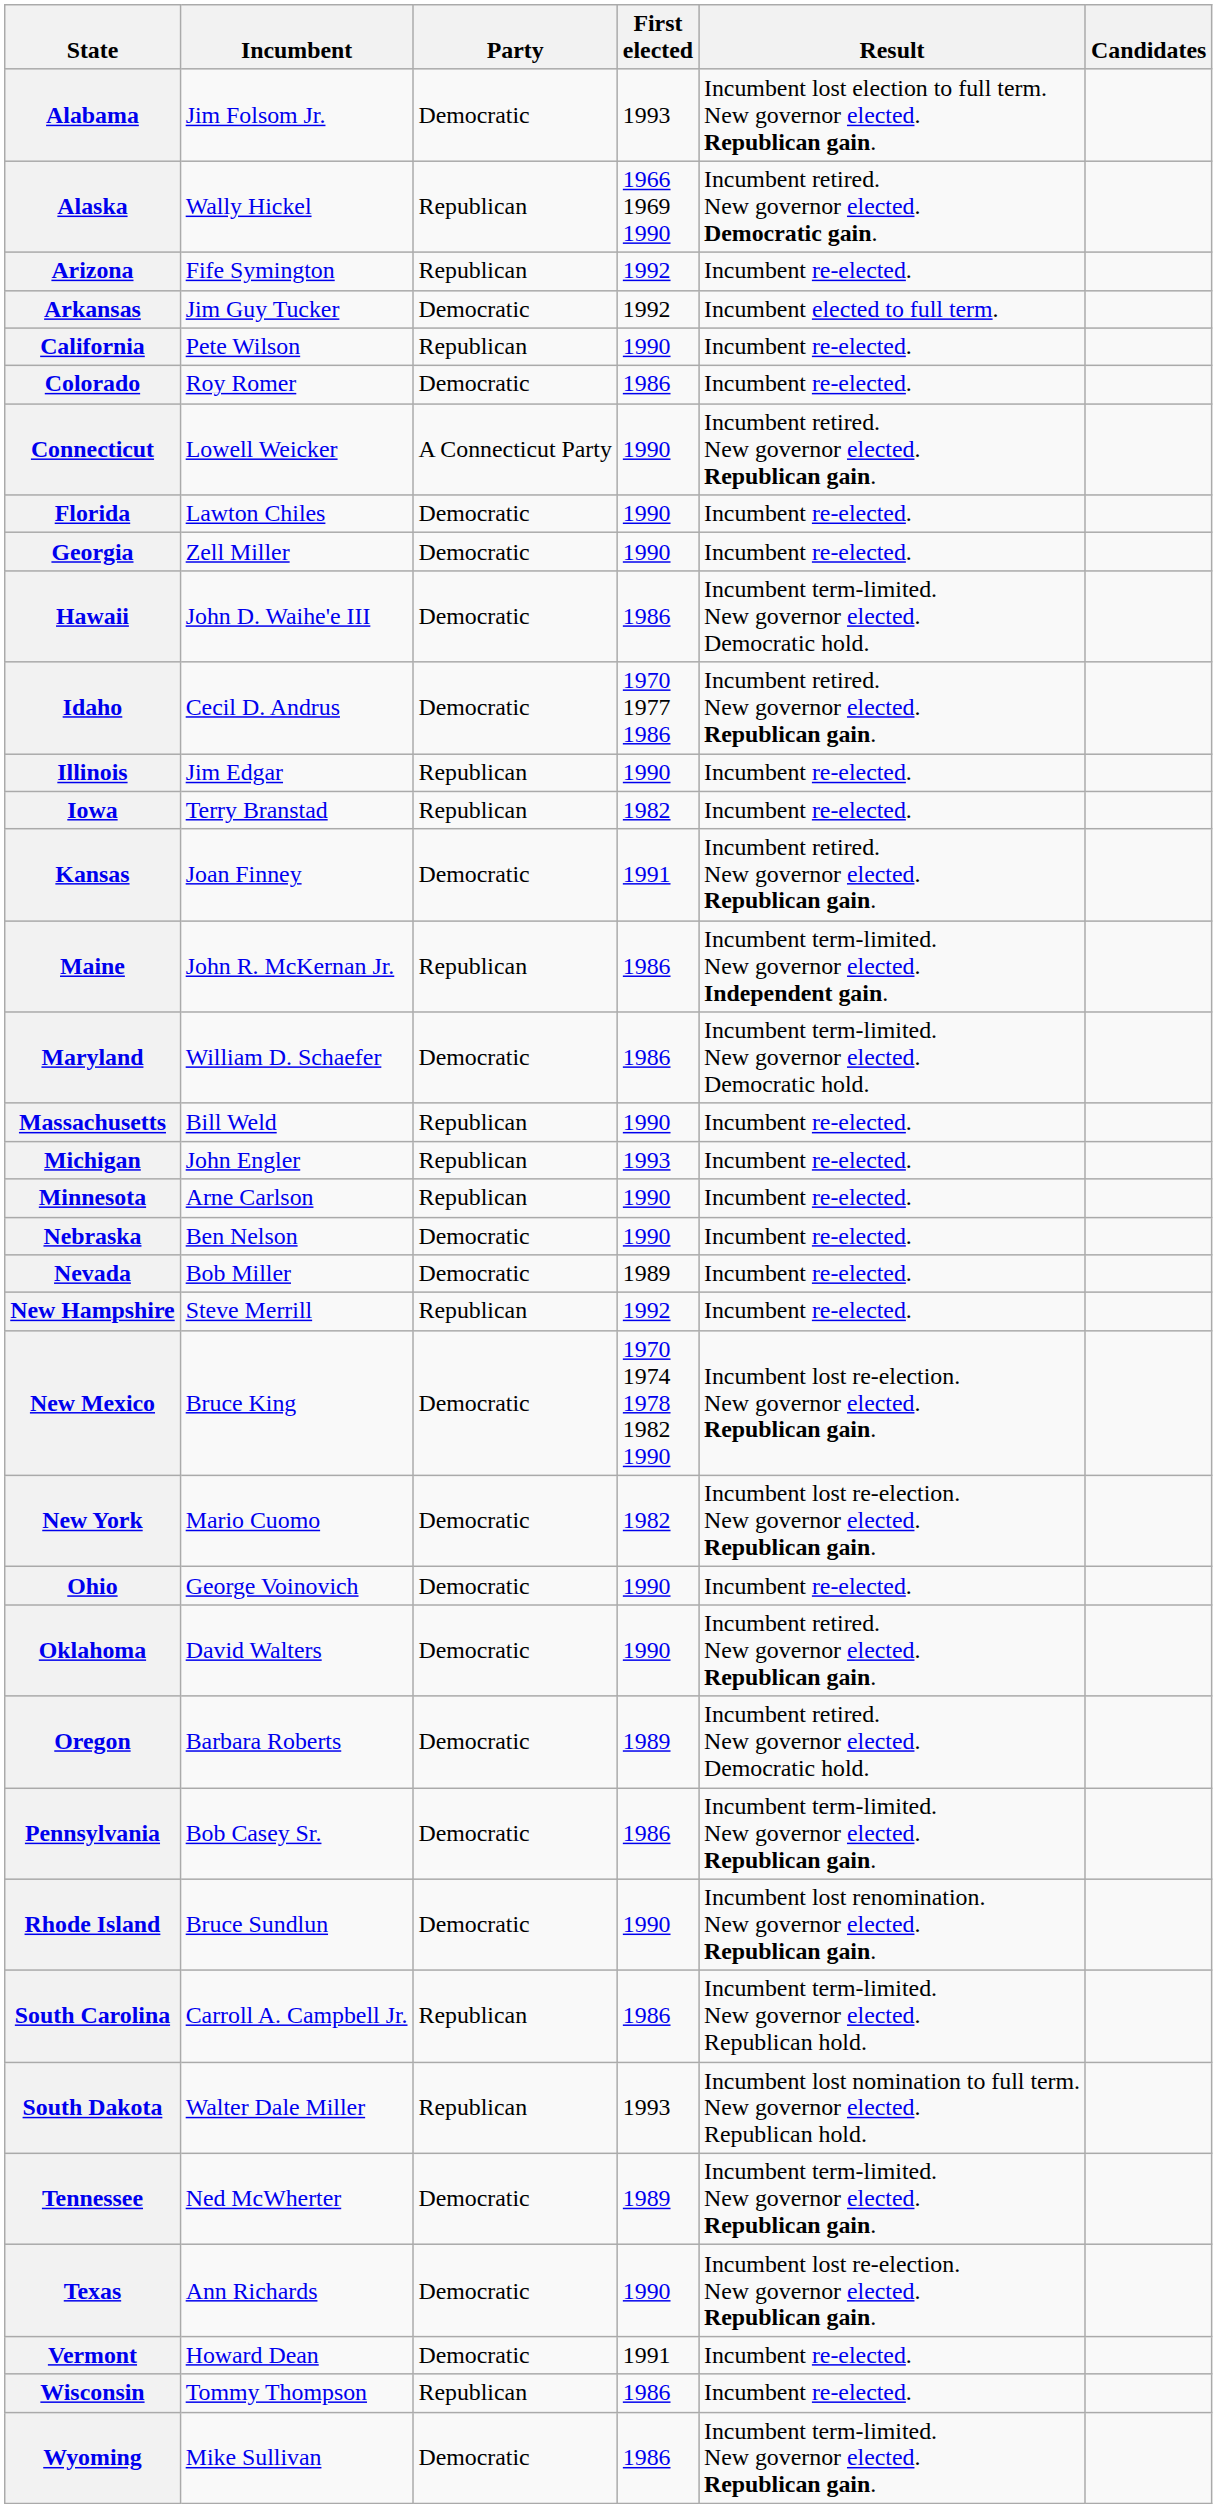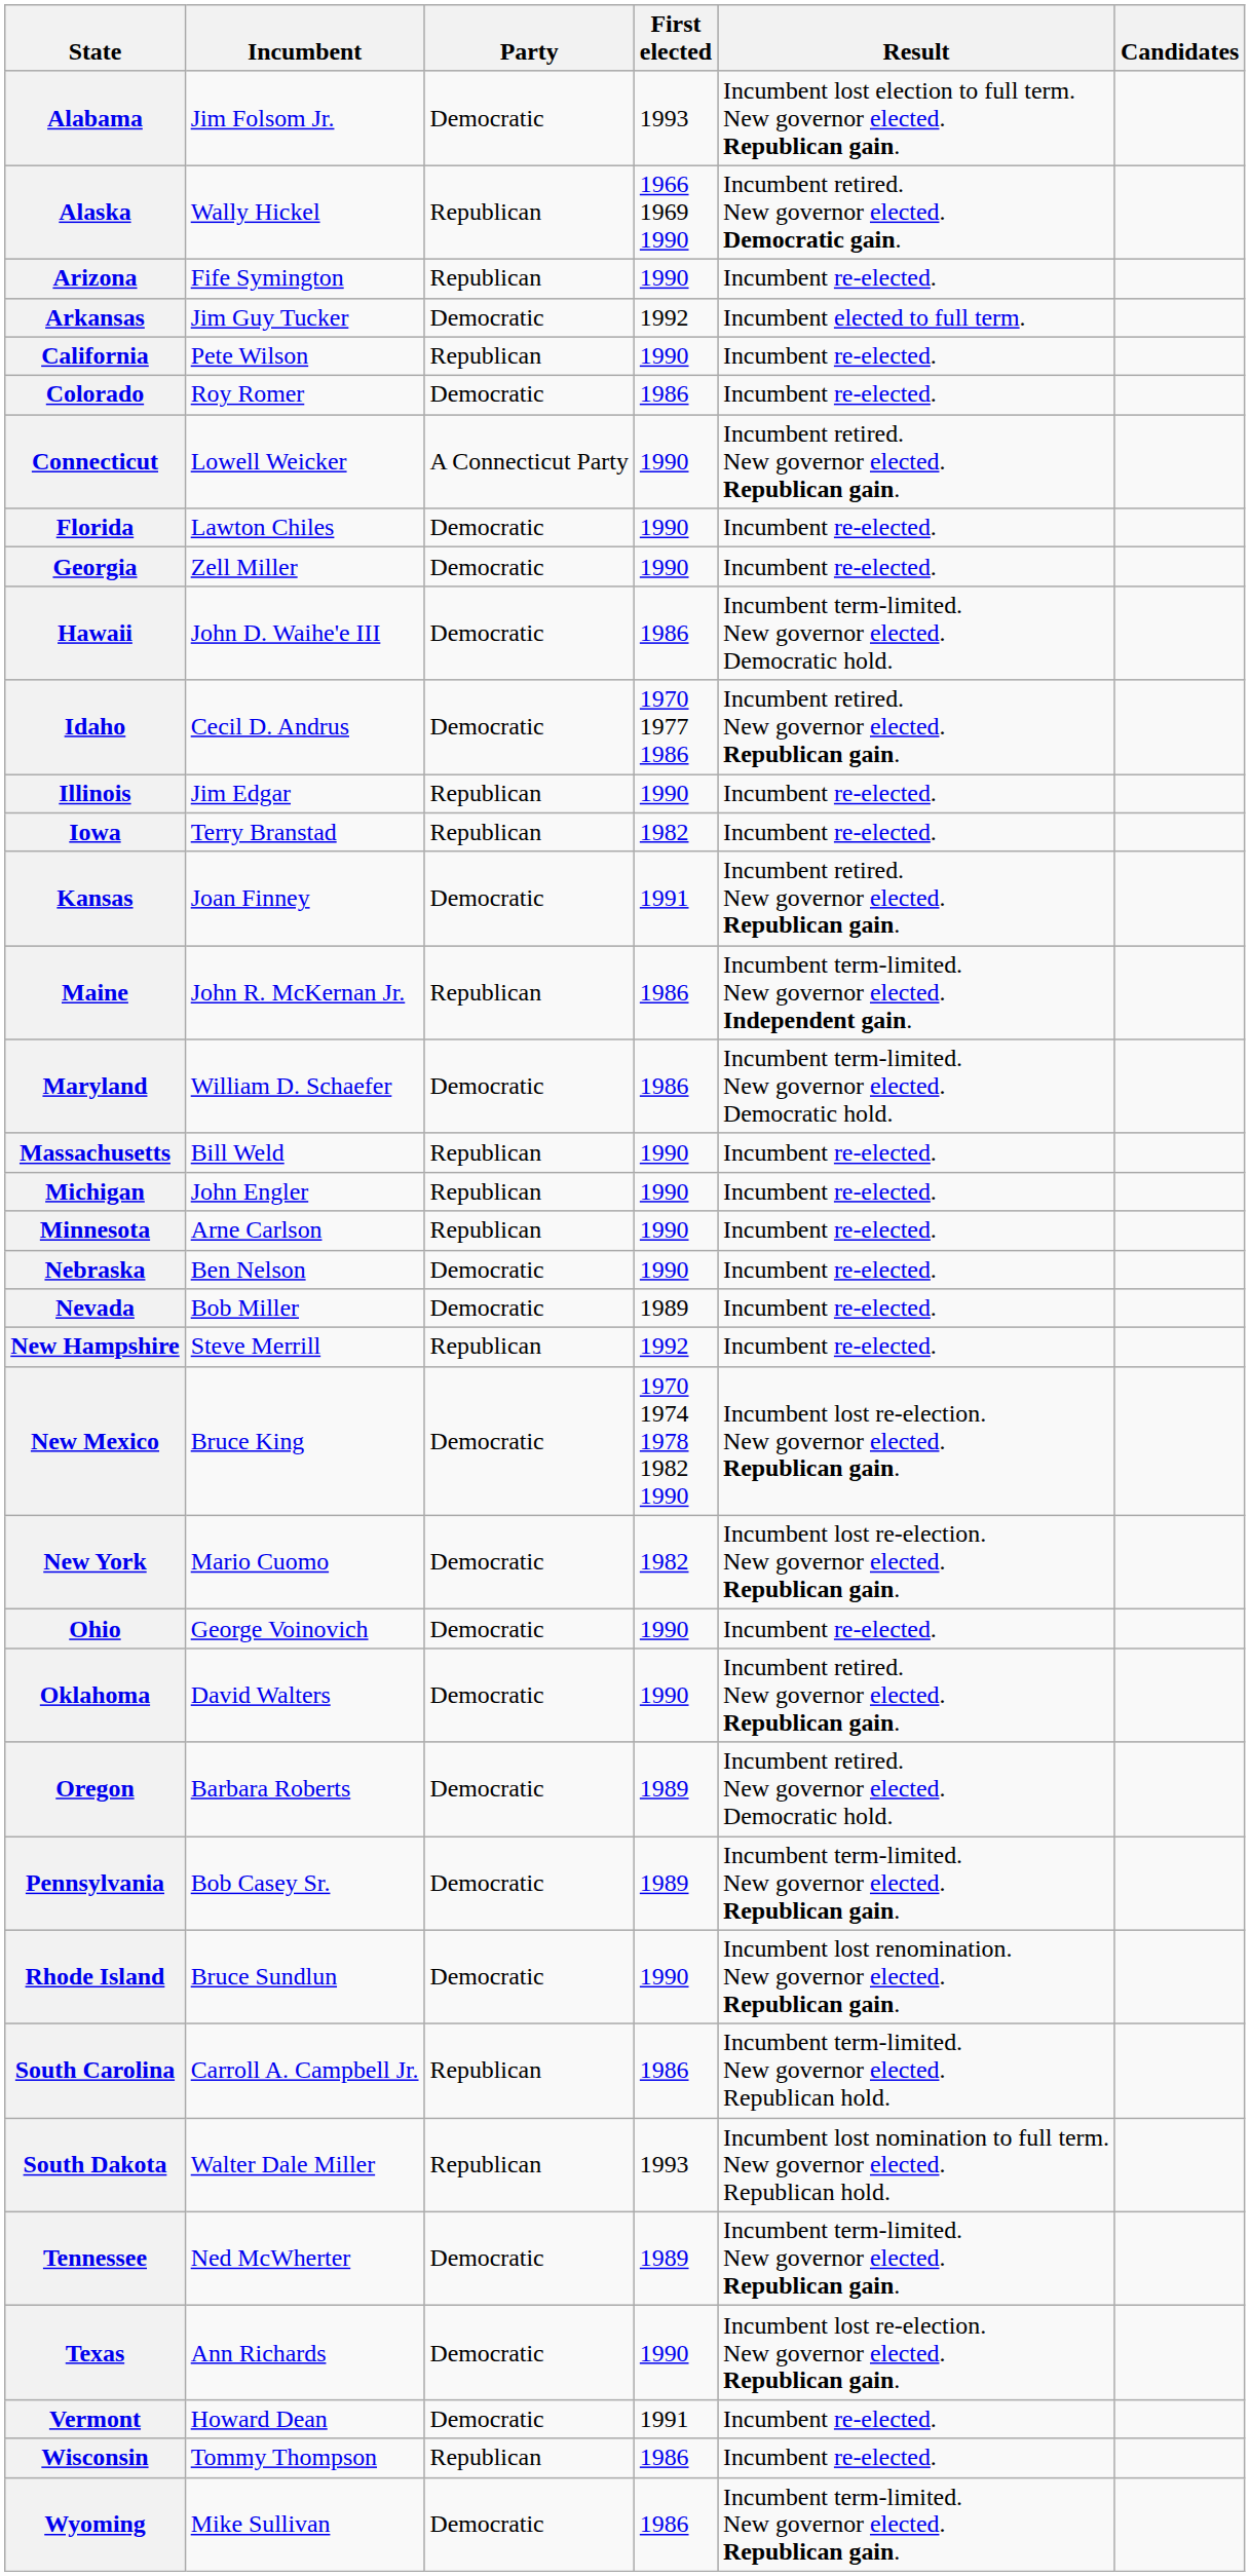 <table class="wikitable sortable">
 <tr valign=bottom>
 <th>State</th>
 <th>Incumbent</th>
 <th>Party</th>
 <th>First<br>elected</th>
 <th>Result</th>
 <th>Candidates</th>
 </tr>
 <tr>
 <th><a href='#'>Alabama</a></th>
 <td><a href='#'>Jim Folsom Jr.</a></td>
 <td>Democratic</td>
 <td>1993</td>
 <td>Incumbent lost election to full term.<br>New governor <a href='#'>elected</a>.<br><strong>Republican gain</strong>.</td>
 <td nowrap></td>
 </tr>
 <tr>
 <th><a href='#'>Alaska</a></th>
 <td><a href='#'>Wally Hickel</a></td>
 <td>Republican</td>
 <td><a href='#'>1966</a><br>1969 <br><a href='#'>1990</a></td>
 <td>Incumbent retired.<br>New governor <a href='#'>elected</a>.<br><strong>Democratic gain</strong>.</td>
 <td nowrap></td>
 </tr>
 <tr>
 <th><a href='#'>Arizona</a></th>
 <td><a href='#'>Fife Symington</a></td>
 <td>Republican</td>
-<td><a href='#'>1992</a></td>
+<td><a href='#'>1990</a></td>
 <td>Incumbent <a href='#'>re-elected</a>.</td>
 <td nowrap></td>
 </tr>
 <tr>
 <th><a href='#'>Arkansas</a></th>
 <td><a href='#'>Jim Guy Tucker</a></td>
 <td>Democratic</td>
 <td>1992</td>
 <td>Incumbent <a href='#'>elected to full term</a>.</td>
 <td nowrap></td>
 </tr>
 <tr>
 <th><a href='#'>California</a></th>
 <td><a href='#'>Pete Wilson</a></td>
 <td>Republican</td>
 <td><a href='#'>1990</a></td>
 <td>Incumbent <a href='#'>re-elected</a>.</td>
 <td nowrap></td>
 </tr>
 <tr>
 <th><a href='#'>Colorado</a></th>
 <td><a href='#'>Roy Romer</a></td>
 <td>Democratic</td>
 <td><a href='#'>1986</a></td>
 <td>Incumbent <a href='#'>re-elected</a>.</td>
 <td nowrap></td>
 </tr>
 <tr>
 <th><a href='#'>Connecticut</a></th>
 <td><a href='#'>Lowell Weicker</a></td>
 <td>A Connecticut Party</td>
 <td><a href='#'>1990</a></td>
 <td>Incumbent retired.<br>New governor <a href='#'>elected</a>.<br><strong>Republican gain</strong>.</td>
 <td nowrap></td>
 </tr>
 <tr>
 <th><a href='#'>Florida</a></th>
 <td><a href='#'>Lawton Chiles</a></td>
 <td>Democratic</td>
 <td><a href='#'>1990</a></td>
 <td>Incumbent <a href='#'>re-elected</a>.</td>
 <td nowrap></td>
 </tr>
 <tr>
 <th><a href='#'>Georgia</a></th>
 <td><a href='#'>Zell Miller</a></td>
 <td>Democratic</td>
 <td><a href='#'>1990</a></td>
 <td>Incumbent <a href='#'>re-elected</a>.</td>
 <td nowrap></td>
 </tr>
 <tr>
 <th><a href='#'>Hawaii</a></th>
 <td><a href='#'>John D. Waihe'e III</a></td>
 <td>Democratic</td>
 <td><a href='#'>1986</a></td>
 <td>Incumbent term-limited.<br>New governor <a href='#'>elected</a>.<br>Democratic hold.</td>
 <td nowrap></td>
 </tr>
 <tr>
 <th><a href='#'>Idaho</a></th>
 <td><a href='#'>Cecil D. Andrus</a></td>
 <td>Democratic</td>
 <td><a href='#'>1970</a><br>1977 <br><a href='#'>1986</a></td>
 <td>Incumbent retired.<br>New governor <a href='#'>elected</a>.<br><strong>Republican gain</strong>.</td>
 <td nowrap></td>
 </tr>
 <tr>
 <th><a href='#'>Illinois</a></th>
 <td><a href='#'>Jim Edgar</a></td>
 <td>Republican</td>
 <td><a href='#'>1990</a></td>
 <td>Incumbent <a href='#'>re-elected</a>.</td>
 <td nowrap></td>
 </tr>
 <tr>
 <th><a href='#'>Iowa</a></th>
 <td><a href='#'>Terry Branstad</a></td>
 <td>Republican</td>
 <td><a href='#'>1982</a></td>
 <td>Incumbent <a href='#'>re-elected</a>.</td>
 <td nowrap></td>
 </tr>
 <tr>
 <th><a href='#'>Kansas</a></th>
 <td><a href='#'>Joan Finney</a></td>
 <td>Democratic</td>
 <td><a href='#'>1991</a></td>
 <td>Incumbent retired.<br>New governor <a href='#'>elected</a>.<br><strong>Republican gain</strong>.</td>
 <td nowrap></td>
 </tr>
 <tr>
 <th><a href='#'>Maine</a></th>
 <td><a href='#'>John R. McKernan Jr.</a></td>
 <td>Republican</td>
 <td><a href='#'>1986</a></td>
 <td>Incumbent term-limited.<br>New governor <a href='#'>elected</a>.<br><strong>Independent gain</strong>.</td>
 <td nowrap></td>
 </tr>
 <tr>
 <th><a href='#'>Maryland</a></th>
 <td><a href='#'>William D. Schaefer</a></td>
 <td>Democratic</td>
 <td><a href='#'>1986</a></td>
 <td>Incumbent term-limited.<br>New governor <a href='#'>elected</a>.<br>Democratic hold.</td>
 <td nowrap></td>
 </tr>
 <tr>
 <th><a href='#'>Massachusetts</a></th>
 <td><a href='#'>Bill Weld</a></td>
 <td>Republican</td>
 <td><a href='#'>1990</a></td>
 <td>Incumbent <a href='#'>re-elected</a>.</td>
 <td nowrap></td>
 </tr>
 <tr>
 <th><a href='#'>Michigan</a></th>
 <td><a href='#'>John Engler</a></td>
 <td>Republican</td>
-<td><a href='#'>1993</a></td>
+<td><a href='#'>1990</a></td>
 <td>Incumbent <a href='#'>re-elected</a>.</td>
 <td nowrap></td>
 </tr>
 <tr>
 <th><a href='#'>Minnesota</a></th>
 <td><a href='#'>Arne Carlson</a></td>
 <td>Republican</td>
 <td><a href='#'>1990</a></td>
 <td>Incumbent <a href='#'>re-elected</a>.</td>
 <td nowrap></td>
 </tr>
 <tr>
 <th><a href='#'>Nebraska</a></th>
 <td><a href='#'>Ben Nelson</a></td>
 <td>Democratic</td>
 <td><a href='#'>1990</a></td>
 <td>Incumbent <a href='#'>re-elected</a>.</td>
 <td nowrap></td>
 </tr>
 <tr>
 <th><a href='#'>Nevada</a></th>
 <td><a href='#'>Bob Miller</a></td>
 <td>Democratic</td>
 <td>1989</td>
 <td>Incumbent <a href='#'>re-elected</a>.</td>
 <td nowrap></td>
 </tr>
 <tr>
 <th><a href='#'>New Hampshire</a></th>
 <td><a href='#'>Steve Merrill</a></td>
 <td>Republican</td>
 <td><a href='#'>1992</a></td>
 <td>Incumbent <a href='#'>re-elected</a>.</td>
 <td nowrap></td>
 </tr>
 <tr>
 <th><a href='#'>New Mexico</a></th>
 <td><a href='#'>Bruce King</a></td>
 <td>Democratic</td>
 <td><a href='#'>1970</a><br>1974 <br><a href='#'>1978</a><br>1982 <br><a href='#'>1990</a></td>
 <td>Incumbent lost re-election.<br>New governor <a href='#'>elected</a>.<br><strong>Republican gain</strong>.</td>
 <td nowrap></td>
 </tr>
 <tr>
 <th><a href='#'>New York</a></th>
 <td><a href='#'>Mario Cuomo</a></td>
 <td>Democratic</td>
 <td><a href='#'>1982</a></td>
 <td>Incumbent lost re-election.<br>New governor <a href='#'>elected</a>.<br><strong>Republican gain</strong>.</td>
 <td nowrap></td>
 </tr>
 <tr>
 <th><a href='#'>Ohio</a></th>
 <td><a href='#'>George Voinovich</a></td>
 <td>Democratic</td>
 <td><a href='#'>1990</a></td>
 <td>Incumbent <a href='#'>re-elected</a>.</td>
 <td nowrap></td>
 </tr>
 <tr>
 <th><a href='#'>Oklahoma</a></th>
 <td><a href='#'>David Walters</a></td>
 <td>Democratic</td>
 <td><a href='#'>1990</a></td>
 <td>Incumbent retired.<br>New governor <a href='#'>elected</a>.<br><strong>Republican gain</strong>.</td>
 <td nowrap></td>
 </tr>
 <tr>
 <th><a href='#'>Oregon</a></th>
 <td><a href='#'>Barbara Roberts</a></td>
 <td>Democratic</td>
 <td><a href='#'>1989</a></td>
 <td>Incumbent retired.<br>New governor <a href='#'>elected</a>.<br>Democratic hold.</td>
 <td nowrap></td>
 </tr>
 <tr>
 <th><a href='#'>Pennsylvania</a></th>
 <td><a href='#'>Bob Casey Sr.</a></td>
 <td>Democratic</td>
-<td><a href='#'>1986</a></td>
+<td><a href='#'>1989</a></td>
 <td>Incumbent term-limited.<br>New governor <a href='#'>elected</a>.<br><strong>Republican gain</strong>.</td>
 <td nowrap></td>
 </tr>
 <tr>
 <th><a href='#'>Rhode Island</a></th>
 <td><a href='#'>Bruce Sundlun</a></td>
 <td>Democratic</td>
 <td><a href='#'>1990</a></td>
 <td>Incumbent lost renomination.<br>New governor <a href='#'>elected</a>.<br><strong>Republican gain</strong>.</td>
 <td nowrap></td>
 </tr>
 <tr>
 <th><a href='#'>South Carolina</a></th>
 <td><a href='#'>Carroll A. Campbell Jr.</a></td>
 <td>Republican</td>
 <td><a href='#'>1986</a></td>
 <td>Incumbent term-limited.<br>New governor <a href='#'>elected</a>.<br>Republican hold.</td>
 <td nowrap></td>
 </tr>
 <tr>
 <th><a href='#'>South Dakota</a></th>
 <td><a href='#'>Walter Dale Miller</a></td>
 <td>Republican</td>
 <td>1993</td>
 <td>Incumbent lost nomination to full term.<br>New governor <a href='#'>elected</a>.<br>Republican hold.</td>
 <td nowrap></td>
 </tr>
 <tr>
 <th><a href='#'>Tennessee</a></th>
 <td><a href='#'>Ned McWherter</a></td>
 <td>Democratic</td>
 <td><a href='#'>1989</a></td>
 <td>Incumbent term-limited.<br>New governor <a href='#'>elected</a>.<br><strong>Republican gain</strong>.</td>
 <td nowrap></td>
 </tr>
 <tr>
 <th><a href='#'>Texas</a></th>
 <td><a href='#'>Ann Richards</a></td>
 <td>Democratic</td>
 <td><a href='#'>1990</a></td>
 <td>Incumbent lost re-election.<br>New governor <a href='#'>elected</a>.<br><strong>Republican gain</strong>.</td>
 <td nowrap></td>
 </tr>
 <tr>
 <th><a href='#'>Vermont</a></th>
 <td><a href='#'>Howard Dean</a></td>
 <td>Democratic</td>
 <td>1991</td>
 <td>Incumbent <a href='#'>re-elected</a>.</td>
 <td nowrap></td>
 </tr>
 <tr>
 <th><a href='#'>Wisconsin</a></th>
 <td><a href='#'>Tommy Thompson</a></td>
 <td>Republican</td>
 <td><a href='#'>1986</a></td>
 <td>Incumbent <a href='#'>re-elected</a>.</td>
 <td nowrap></td>
 </tr>
 <tr>
 <th><a href='#'>Wyoming</a></th>
 <td><a href='#'>Mike Sullivan</a></td>
 <td>Democratic</td>
 <td><a href='#'>1986</a></td>
 <td>Incumbent term-limited.<br>New governor <a href='#'>elected</a>.<br><strong>Republican gain</strong>.</td>
 <td nowrap></td>
 </tr>
 </table>
